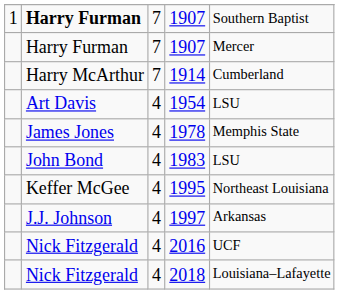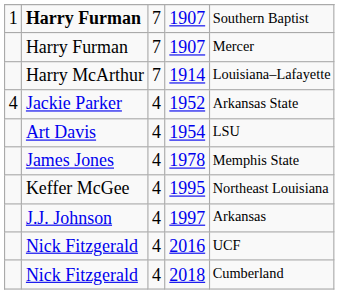 <table class="wikitable">
 <tr>
 </tr>
 <tr>
 <td>1</td>
 <td><strong>Harry Furman</strong></td>
 <td>7</td>
 <td><a href='#'>1907</a></td>
 <td style="font-size:80%;">Southern Baptist</td>
 </tr>
 <tr>
 <td></td>
 <td>Harry Furman</td>
 <td>7</td>
 <td><a href='#'>1907</a></td>
 <td style="font-size:80%;">Mercer</td>
 </tr>
 <tr>
 <td></td>
 <td>Harry McArthur</td>
 <td>7</td>
 <td><a href='#'>1914</a></td>
-<td style="font-size:80%;">Cumberland</td>
+<td style="font-size:80%;">Louisiana–Lafayette</td>
+</tr>
+<tr>
+<td>4</td>
+<td><a href='#'>Jackie Parker</a></td>
+<td>4</td>
+<td><a href='#'>1952</a></td>
+<td style="font-size:80%;">Arkansas State</td>
 </tr>
 <tr>
 <td></td>
 <td><a href='#'>Art Davis</a></td>
 <td>4</td>
 <td><a href='#'>1954</a></td>
 <td style="font-size:80%;">LSU</td>
 </tr>
 <tr>
 <td></td>
 <td><a href='#'>James Jones</a></td>
 <td>4</td>
 <td><a href='#'>1978</a></td>
 <td style="font-size:80%;">Memphis State</td>
-</tr>
-<tr>
-<td></td>
-<td><a href='#'>John Bond</a></td>
-<td>4</td>
-<td><a href='#'>1983</a></td>
-<td style="font-size:80%;">LSU</td>
 </tr>
 <tr>
 <td></td>
 <td>Keffer McGee</td>
 <td>4</td>
 <td><a href='#'>1995</a></td>
 <td style="font-size:80%;">Northeast Louisiana</td>
 </tr>
 <tr>
 <td></td>
 <td><a href='#'>J.J. Johnson</a></td>
 <td>4</td>
 <td><a href='#'>1997</a></td>
 <td style="font-size:80%;">Arkansas</td>
 </tr>
 <tr>
 <td></td>
 <td><a href='#'>Nick Fitzgerald</a></td>
 <td>4</td>
 <td><a href='#'>2016</a></td>
 <td style="font-size:80%;">UCF</td>
 </tr>
 <tr>
 <td></td>
 <td><a href='#'>Nick Fitzgerald</a></td>
 <td>4</td>
 <td><a href='#'>2018</a></td>
-<td style="font-size:80%;">Louisiana–Lafayette</td>
+<td style="font-size:80%;">Cumberland</td>
 </tr>
 </table>
